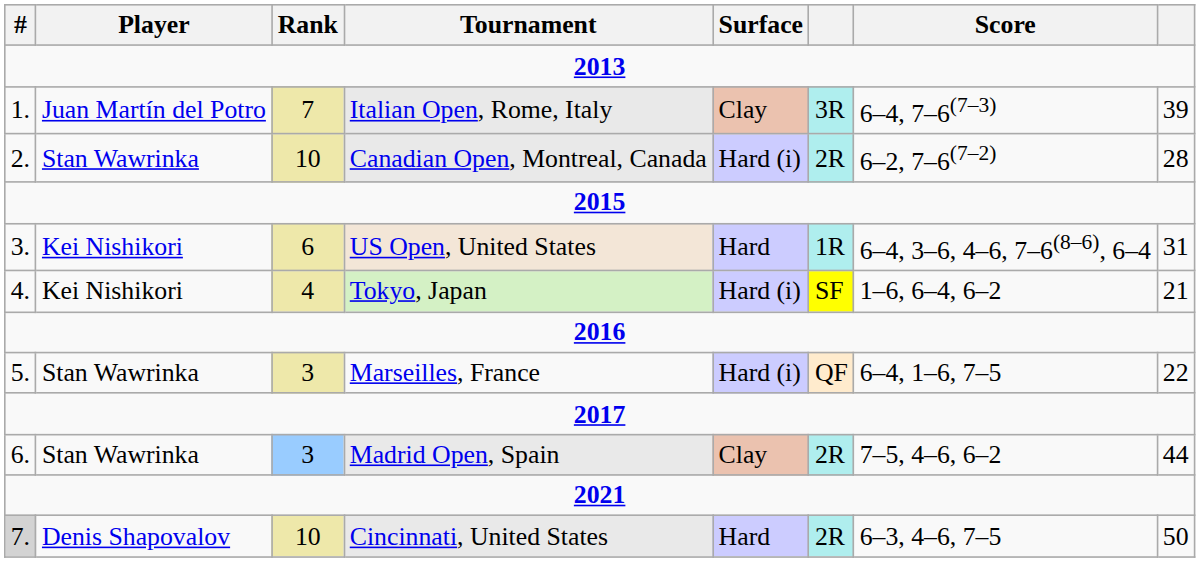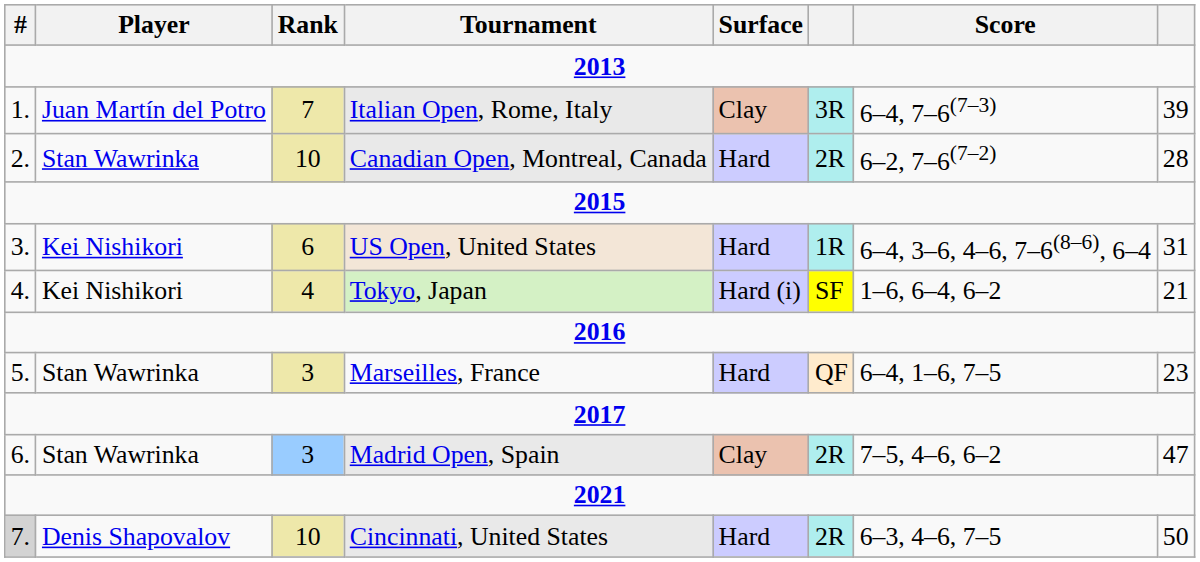 <table class="wikitable sortable">
 <tr>
 <th>#</th>
 <th>Player</th>
 <th>Rank</th>
 <th>Tournament</th>
 <th>Surface</th>
 <th></th>
 <th>Score</th>
 <th></th>
 </tr>
 <tr>
 <td colspan=8 style=text-align:center><strong><a href='#'>2013</a></strong></td>
 </tr>
 <tr>
 <td>1.</td>
 <td> <a href='#'>Juan Martín del Potro</a></td>
 <td align=center style=background:#eee8aa>7</td>
 <td style=background:#e9e9e9><a href='#'>Italian Open</a>, Rome, Italy</td>
 <td style=background:#ebc2af>Clay</td>
 <td style=background:#afeeee>3R</td>
 <td>6–4, 7–6<sup>(7–3)</sup></td>
 <td>39</td>
 </tr>
 <tr>
 <td>2.</td>
 <td> <a href='#'>Stan Wawrinka</a></td>
 <td align=center style=background:#eee8aa>10</td>
 <td style=background:#e9e9e9><a href='#'>Canadian Open</a>, Montreal, Canada</td>
-<td style=background:#ccf>Hard (i)</td>
+<td style=background:#ccf>Hard</td>
 <td style=background:#afeeee>2R</td>
 <td>6–2, 7–6<sup>(7–2)</sup></td>
 <td>28</td>
 </tr>
 <tr>
 <td colspan=8 style=text-align:center><strong><a href='#'>2015</a></strong></td>
 </tr>
 <tr>
 <td>3.</td>
 <td> <a href='#'>Kei Nishikori</a></td>
 <td align=center style=background:#eee8aa>6</td>
 <td style=background:#f3e6d7><a href='#'>US Open</a>, United States</td>
 <td style=background:#ccf>Hard</td>
 <td style=background:#afeeee>1R</td>
 <td>6–4, 3–6, 4–6, 7–6<sup>(8–6)</sup>, 6–4</td>
 <td>31</td>
 </tr>
 <tr>
 <td>4.</td>
 <td> Kei Nishikori</td>
 <td align=center style=background:#eee8aa>4</td>
 <td style=background:#d4f1c5><a href='#'>Tokyo</a>, Japan</td>
 <td style=background:#ccf>Hard (i)</td>
 <td bgcolor=yellow>SF</td>
 <td>1–6, 6–4, 6–2</td>
 <td>21</td>
 </tr>
 <tr>
 <td colspan=8 style=text-align:center><strong><a href='#'>2016</a></strong></td>
 </tr>
 <tr>
 <td>5.</td>
 <td> Stan Wawrinka</td>
 <td align=center style=background:#eee8aa>3</td>
 <td><a href='#'>Marseilles</a>, France</td>
-<td style=background:#ccf>Hard (i)</td>
+<td style=background:#ccf>Hard</td>
 <td style=background:#ffebcd>QF</td>
 <td>6–4, 1–6, 7–5</td>
-<td>22</td>
+<td>23</td>
 </tr>
 <tr>
 <td colspan=8 style=text-align:center><strong><a href='#'>2017</a></strong></td>
 </tr>
 <tr>
 <td>6.</td>
 <td> Stan Wawrinka</td>
 <td align=center style=background:#99ccff>3</td>
 <td style=background:#e9e9e9><a href='#'>Madrid Open</a>, Spain</td>
 <td style=background:#ebc2af>Clay</td>
 <td style=background:#afeeee>2R</td>
 <td>7–5, 4–6, 6–2</td>
-<td>44</td>
+<td>47</td>
 </tr>
 <tr>
 <td colspan=8 style=text-align:center><strong><a href='#'>2021</a></strong></td>
 </tr>
 <tr>
 <td style="background: lightgrey;">7.</td>
 <td> <a href='#'>Denis Shapovalov</a></td>
 <td align=center style=background:#eee8aa>10</td>
 <td style=background:#e9e9e9><a href='#'>Cincinnati</a>, United States</td>
 <td style=background:#ccf>Hard</td>
 <td style=background:#afeeee>2R</td>
 <td>6–3, 4–6, 7–5</td>
 <td>50</td>
 </tr>
 </table>
